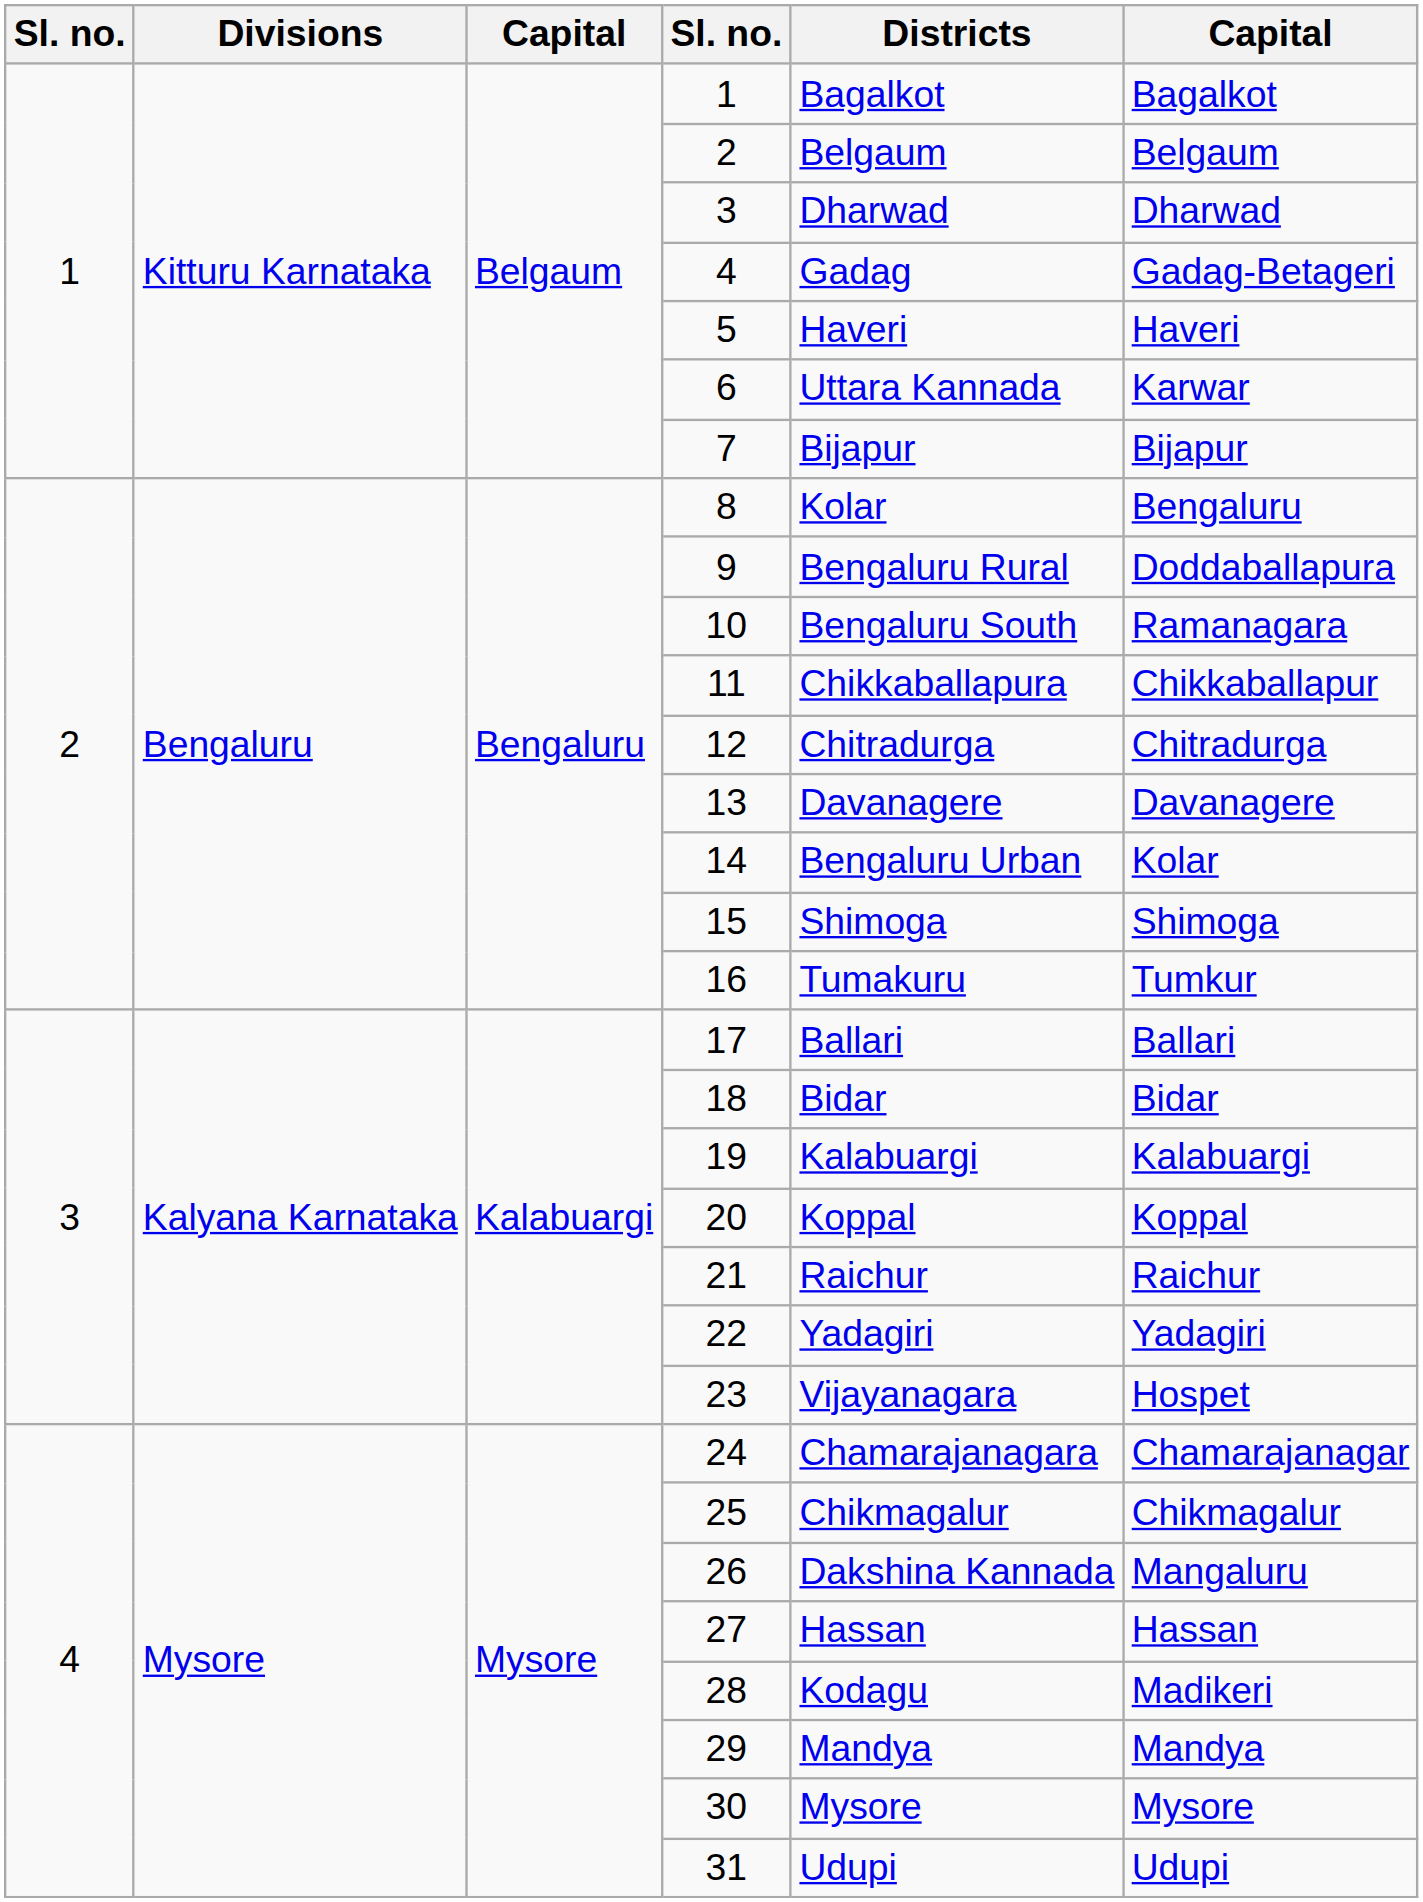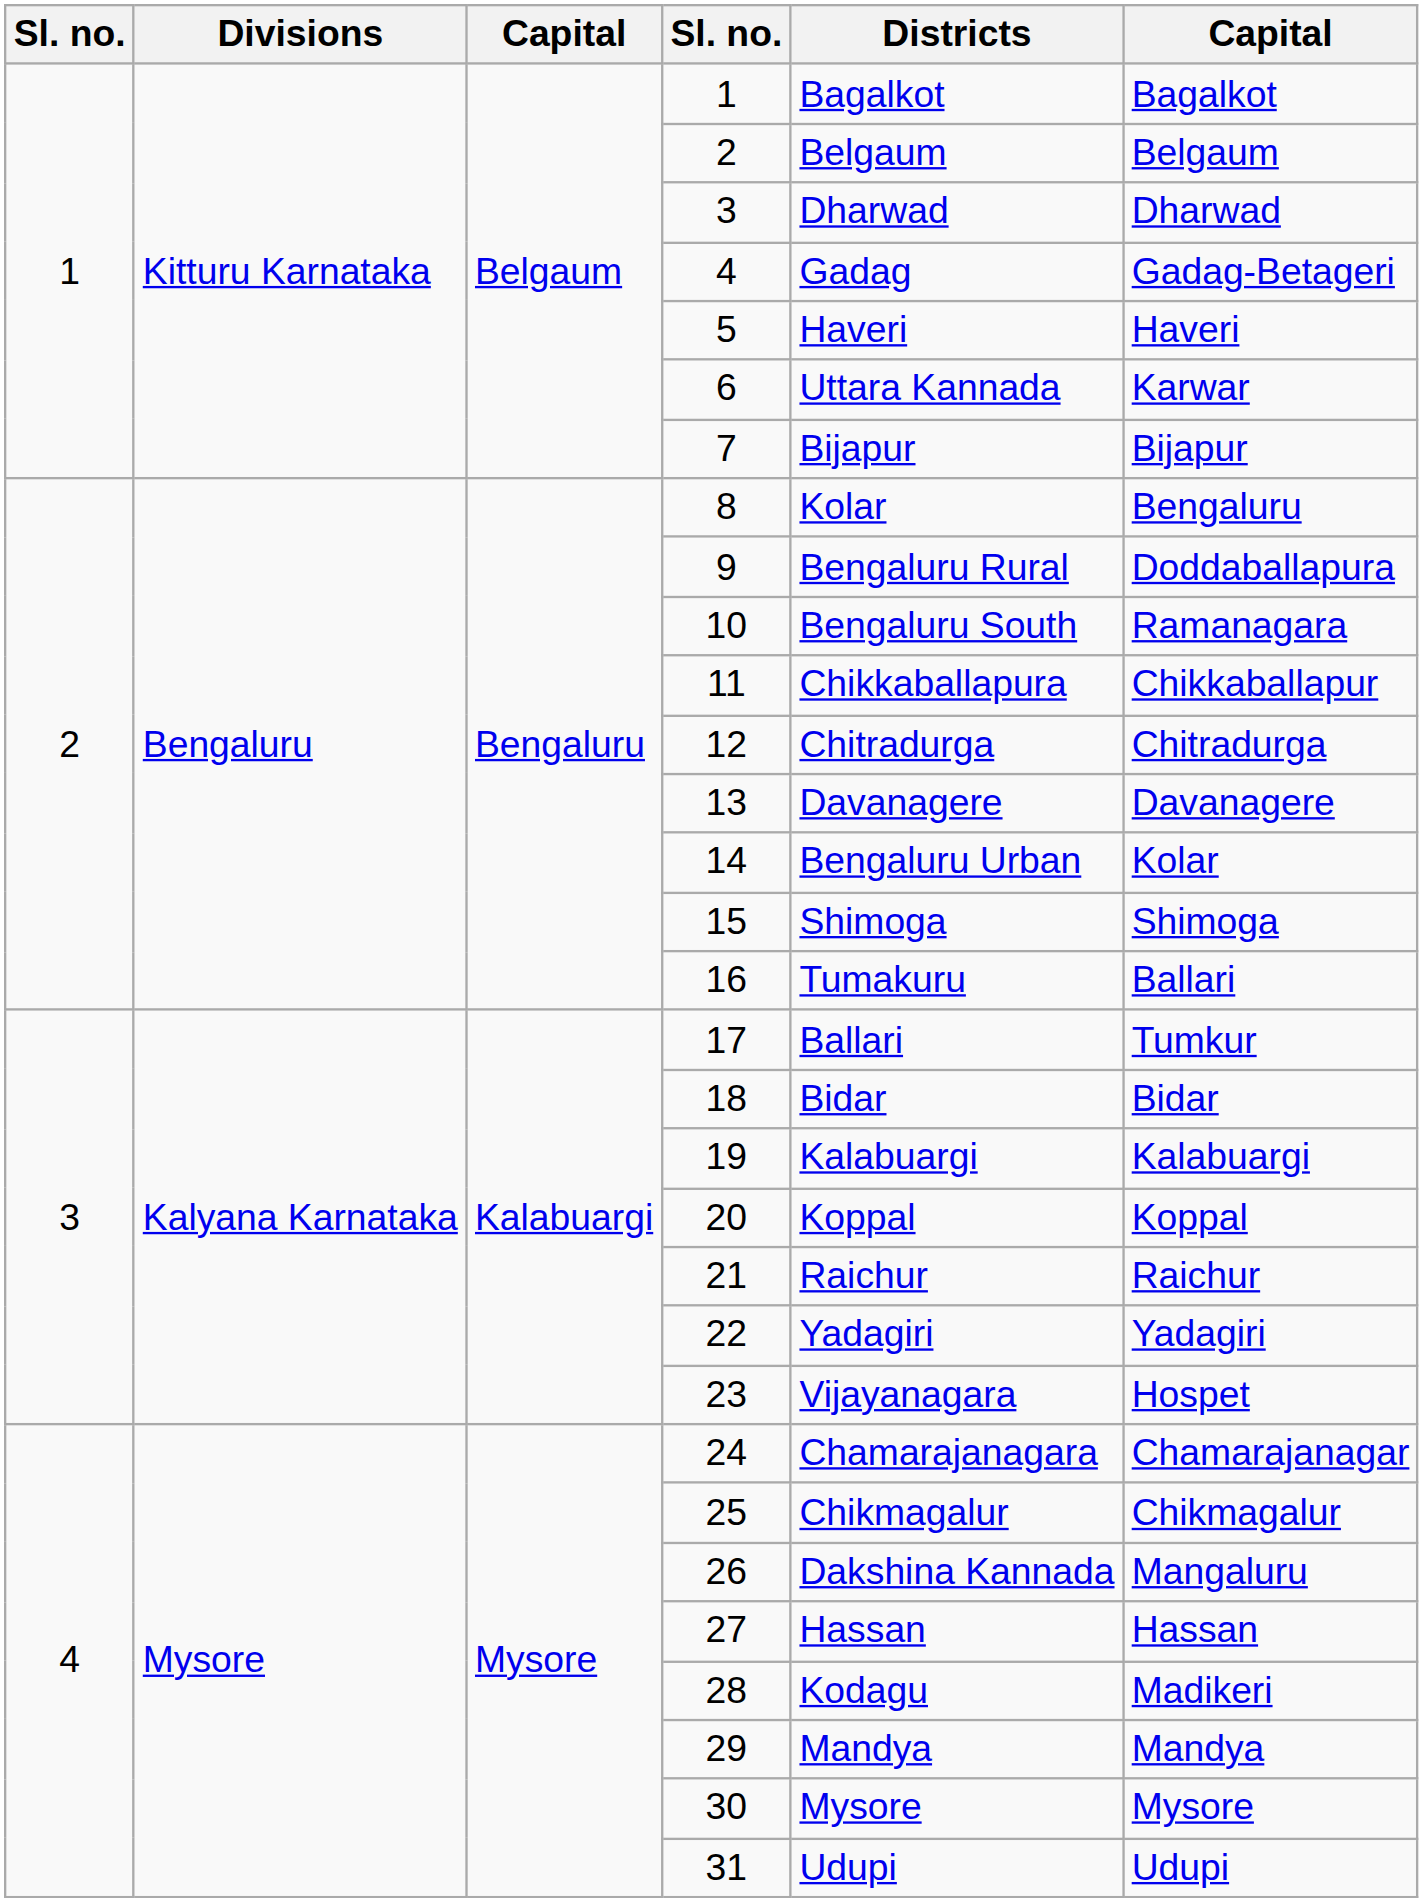 <table class="wikitable">
 <tr>
 <th>Sl. no.</th>
 <th>Divisions</th>
 <th>Capital</th>
 <th>Sl. no.</th>
 <th>Districts</th>
 <th>Capital</th>
 </tr>
 <tr>
 <td rowspan="7" style="text-align: center">1</td>
 <td rowspan="7"><a href='#'>Kitturu Karnataka</a></td>
 <td rowspan="7"><a href='#'>Belgaum</a></td>
 <td style="text-align: center">1</td>
 <td><a href='#'>Bagalkot</a></td>
 <td><a href='#'>Bagalkot</a></td>
 </tr>
 <tr>
 <td style="text-align: center">2</td>
 <td><a href='#'>Belgaum</a></td>
 <td><a href='#'>Belgaum</a></td>
 </tr>
 <tr>
 <td style="text-align: center">3</td>
 <td><a href='#'>Dharwad</a></td>
 <td><a href='#'>Dharwad</a></td>
 </tr>
 <tr>
 <td style="text-align: center">4</td>
 <td><a href='#'>Gadag</a></td>
 <td><a href='#'>Gadag-Betageri</a></td>
 </tr>
 <tr>
 <td style="text-align: center">5</td>
 <td><a href='#'>Haveri</a></td>
 <td><a href='#'>Haveri</a></td>
 </tr>
 <tr>
 <td style="text-align: center">6</td>
 <td><a href='#'>Uttara Kannada</a></td>
 <td><a href='#'>Karwar</a></td>
 </tr>
 <tr>
 <td style="text-align: center">7</td>
 <td><a href='#'>Bijapur</a></td>
 <td><a href='#'>Bijapur</a></td>
 </tr>
 <tr>
 <td rowspan="9" style="text-align: center">2</td>
 <td rowspan="9"><a href='#'>Bengaluru</a></td>
 <td rowspan="9"><a href='#'>Bengaluru</a></td>
 <td style="text-align: center">8</td>
 <td><a href='#'>Kolar</a></td>
 <td><a href='#'>Bengaluru</a></td>
 </tr>
 <tr>
 <td style="text-align: center">9</td>
 <td><a href='#'>Bengaluru Rural</a></td>
 <td><a href='#'>Doddaballapura</a></td>
 </tr>
 <tr>
 <td style="text-align: center">10</td>
 <td><a href='#'>Bengaluru South</a></td>
 <td><a href='#'>Ramanagara</a></td>
 </tr>
 <tr>
 <td style="text-align: center">11</td>
 <td><a href='#'>Chikkaballapura</a></td>
 <td><a href='#'>Chikkaballapur</a></td>
 </tr>
 <tr>
 <td style="text-align: center">12</td>
 <td><a href='#'>Chitradurga</a></td>
 <td><a href='#'>Chitradurga</a></td>
 </tr>
 <tr>
 <td style="text-align: center">13</td>
 <td><a href='#'>Davanagere</a></td>
 <td><a href='#'>Davanagere</a></td>
 </tr>
 <tr>
 <td style="text-align: center">14</td>
 <td><a href='#'>Bengaluru Urban</a></td>
 <td><a href='#'>Kolar</a></td>
 </tr>
 <tr>
 <td style="text-align: center">15</td>
 <td><a href='#'>Shimoga</a></td>
 <td><a href='#'>Shimoga</a></td>
 </tr>
 <tr>
 <td style="text-align: center">16</td>
 <td><a href='#'>Tumakuru</a></td>
-<td><a href='#'>Tumkur</a></td>
+<td><a href='#'>Ballari</a></td>
 </tr>
 <tr>
 <td rowspan="7" style="text-align: center">3</td>
 <td rowspan="7"><a href='#'>Kalyana Karnataka</a></td>
 <td rowspan="7"><a href='#'>Kalabuargi</a></td>
 <td style="text-align: center">17</td>
 <td><a href='#'>Ballari</a></td>
-<td><a href='#'>Ballari</a></td>
+<td><a href='#'>Tumkur</a></td>
 </tr>
 <tr>
 <td style="text-align: center">18</td>
 <td><a href='#'>Bidar</a></td>
 <td><a href='#'>Bidar</a></td>
 </tr>
 <tr>
 <td style="text-align: center">19</td>
 <td><a href='#'>Kalabuargi</a></td>
 <td><a href='#'>Kalabuargi</a></td>
 </tr>
 <tr>
 <td style="text-align: center">20</td>
 <td><a href='#'>Koppal</a></td>
 <td><a href='#'>Koppal</a></td>
 </tr>
 <tr>
 <td style="text-align: center">21</td>
 <td><a href='#'>Raichur</a></td>
 <td><a href='#'>Raichur</a></td>
 </tr>
 <tr>
 <td style="text-align: center">22</td>
 <td><a href='#'>Yadagiri</a></td>
 <td><a href='#'>Yadagiri</a></td>
 </tr>
 <tr>
 <td style="text-align: center">23</td>
 <td><a href='#'>Vijayanagara</a></td>
 <td><a href='#'>Hospet</a></td>
 </tr>
 <tr>
 <td rowspan="8" style="text-align: center">4</td>
 <td rowspan="8"><a href='#'>Mysore</a></td>
 <td rowspan="8"><a href='#'>Mysore</a></td>
 <td style="text-align: center">24</td>
 <td><a href='#'>Chamarajanagara</a></td>
 <td><a href='#'>Chamarajanagar</a></td>
 </tr>
 <tr>
 <td style="text-align: center">25</td>
 <td><a href='#'>Chikmagalur</a></td>
 <td><a href='#'>Chikmagalur</a></td>
 </tr>
 <tr>
 <td style="text-align: center">26</td>
 <td><a href='#'>Dakshina Kannada</a></td>
 <td><a href='#'>Mangaluru</a></td>
 </tr>
 <tr>
 <td style="text-align: center">27</td>
 <td><a href='#'>Hassan</a></td>
 <td><a href='#'>Hassan</a></td>
 </tr>
 <tr>
 <td style="text-align: center">28</td>
 <td><a href='#'>Kodagu</a></td>
 <td><a href='#'>Madikeri</a></td>
 </tr>
 <tr>
 <td style="text-align: center">29</td>
 <td><a href='#'>Mandya</a></td>
 <td><a href='#'>Mandya</a></td>
 </tr>
 <tr>
 <td style="text-align: center">30</td>
 <td><a href='#'>Mysore</a></td>
 <td><a href='#'>Mysore</a></td>
 </tr>
 <tr>
 <td style="text-align: center">31</td>
 <td><a href='#'>Udupi</a></td>
 <td><a href='#'>Udupi</a></td>
 </tr>
 </table>
